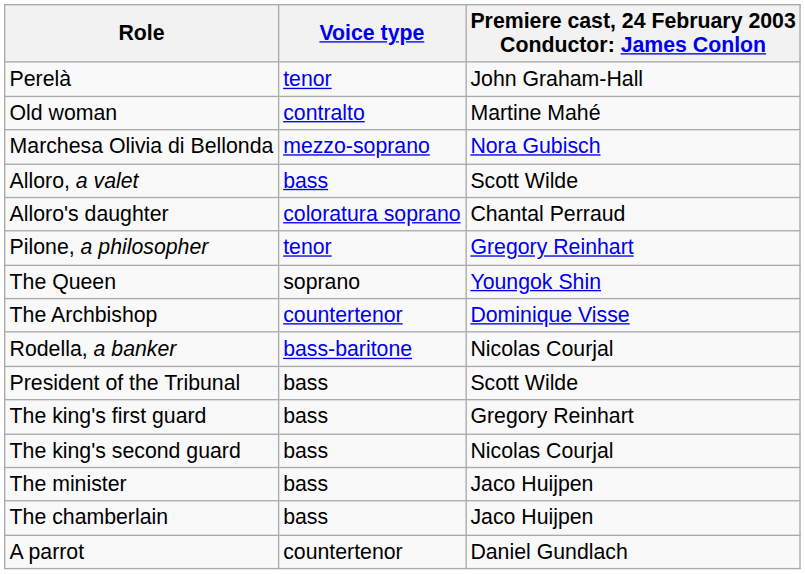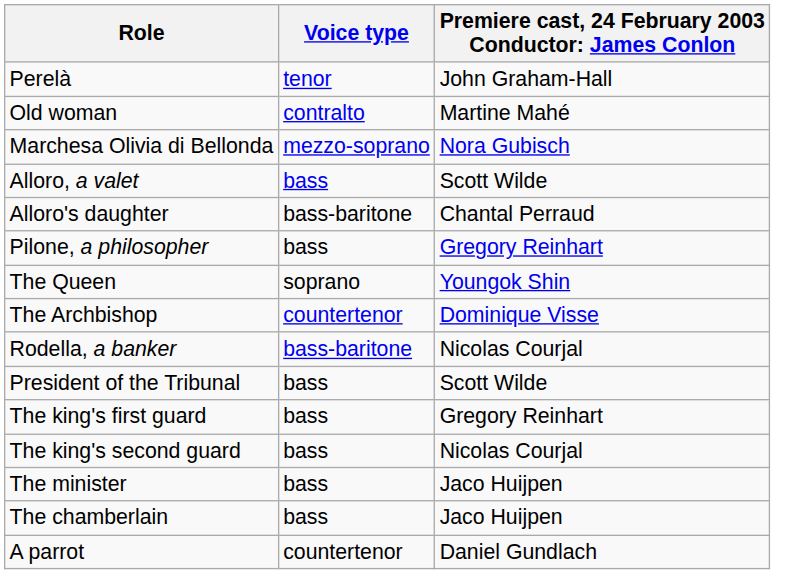 <table class="wikitable">
 <tr>
 <th>Role</th>
 <th><a href='#'>Voice type</a></th>
 <th>Premiere cast, 24 February 2003<br>Conductor: <a href='#'>James Conlon</a></th>
 </tr>
 <tr>
 <td>Perelà</td>
 <td><a href='#'>tenor</a></td>
 <td>John Graham-Hall</td>
 </tr>
 <tr>
 <td>Old woman</td>
 <td><a href='#'>contralto</a></td>
 <td>Martine Mahé</td>
 </tr>
 <tr>
 <td>Marchesa Olivia di Bellonda</td>
 <td><a href='#'>mezzo-soprano</a></td>
 <td><a href='#'>Nora Gubisch</a></td>
 </tr>
 <tr>
 <td>Alloro, <em>a valet</em></td>
 <td><a href='#'>bass</a></td>
 <td>Scott Wilde</td>
 </tr>
 <tr>
 <td>Alloro's daughter</td>
-<td><a href='#'>coloratura soprano</a></td>
+<td>bass-baritone</td>
 <td>Chantal Perraud</td>
 </tr>
 <tr>
 <td>Pilone, <em>a philosopher</em></td>
-<td><a href='#'>tenor</a></td>
+<td>bass</td>
 <td><a href='#'>Gregory Reinhart</a></td>
 </tr>
 <tr>
 <td>The Queen</td>
 <td>soprano</td>
 <td><a href='#'>Youngok Shin</a></td>
 </tr>
 <tr>
 <td>The Archbishop</td>
 <td><a href='#'>countertenor</a></td>
 <td><a href='#'>Dominique Visse</a></td>
 </tr>
 <tr>
 <td>Rodella, <em>a banker</em></td>
 <td><a href='#'>bass-baritone</a></td>
 <td>Nicolas Courjal</td>
 </tr>
 <tr>
 <td>President of the Tribunal</td>
 <td>bass</td>
 <td>Scott Wilde</td>
 </tr>
 <tr>
 <td>The king's first guard</td>
 <td>bass</td>
 <td>Gregory Reinhart</td>
 </tr>
 <tr>
 <td>The king's second guard</td>
 <td>bass</td>
 <td>Nicolas Courjal</td>
 </tr>
 <tr>
 <td>The minister</td>
 <td>bass</td>
 <td>Jaco Huijpen</td>
 </tr>
 <tr>
 <td>The chamberlain</td>
 <td>bass</td>
 <td>Jaco Huijpen</td>
 </tr>
 <tr>
 <td>A parrot</td>
 <td>countertenor</td>
 <td>Daniel Gundlach</td>
 </tr>
 </table>
